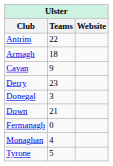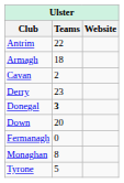 <table class="wikitable" style="text-align:left; font-size:90%;">
 <tr>
 <th style=background:#CEF2E0 colspan=4><span>Ulster</span></th>
 </tr>
 <tr>
 <th>Club</th>
 <th>Teams</th>
 <th>Website</th>
 </tr>
 <tr>
 <td><a href='#'>Antrim</a></td>
 <td>22</td>
 <td></td>
 </tr>
 <tr>
 <td><a href='#'>Armagh</a></td>
 <td>18</td>
 <td></td>
 </tr>
 <tr>
 <td><a href='#'>Cavan</a></td>
-<td>9</td>
+<td>2</td>
 <td></td>
 </tr>
 <tr>
 <td><a href='#'>Derry</a></td>
 <td>23</td>
 <td></td>
 </tr>
 <tr>
 <td><a href='#'>Donegal</a></td>
-<td>3</td>
+<td><strong>3</strong></td>
 <td></td>
 </tr>
 <tr>
 <td><a href='#'>Down</a></td>
-<td>21</td>
+<td>20</td>
 <td></td>
 </tr>
 <tr>
 <td><a href='#'>Fermanagh</a></td>
 <td>0</td>
 <td></td>
 </tr>
 <tr>
 <td><a href='#'>Monaghan</a></td>
-<td>4</td>
+<td>8</td>
 <td></td>
 </tr>
 <tr>
 <td><a href='#'>Tyrone</a></td>
 <td>5</td>
 <td></td>
 </tr>
 </table>
